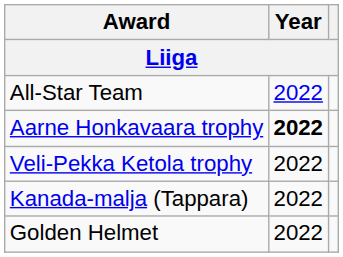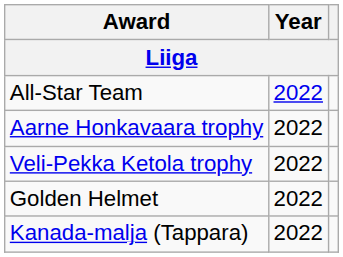 <table class="wikitable">
 <tr>
 <th>Award</th>
 <th>Year</th>
 <th></th>
 </tr>
 <tr>
 <th colspan="3"><a href='#'>Liiga</a></th>
 </tr>
 <tr>
 <td>All-Star Team</td>
 <td><a href='#'>2022</a></td>
 <td></td>
 </tr>
 <tr>
 <td><a href='#'>Aarne Honkavaara trophy</a></td>
-<td><strong>2022</strong></td>
+<td>2022</td>
 <td></td>
 </tr>
 <tr>
 <td><a href='#'>Veli-Pekka Ketola trophy</a></td>
 <td>2022</td>
 <td></td>
 </tr>
 <tr>
+<td>Golden Helmet</td>
+<td>2022</td>
+<td></td>
+</tr>
+<tr>
 <td><a href='#'>Kanada-malja</a> (Tappara)</td>
 <td>2022</td>
 <td></td>
 </tr>
-<tr>
-<td>Golden Helmet</td>
-<td>2022</td>
-<td></td>
-</tr>
 </table>
